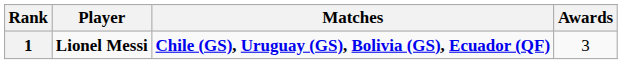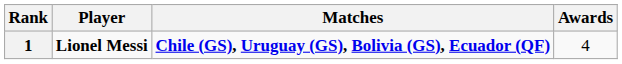 <table class="wikitable unsortable">
 <tr>
 <th>Rank</th>
 <th>Player</th>
 <th>Matches</th>
 <th>Awards</th>
 </tr>
 <tr>
 <th>1</th>
 <td> <strong>Lionel Messi</strong></td>
 <td><strong> <a href='#'>Chile (GS)</a>,  <a href='#'>Uruguay (GS)</a>,  <a href='#'>Bolivia (GS)</a>,  <a href='#'>Ecuador (QF)</a></strong></td>
-<td align="center">3</td>
+<td align="center">4</td>
 </tr>
 </table>
